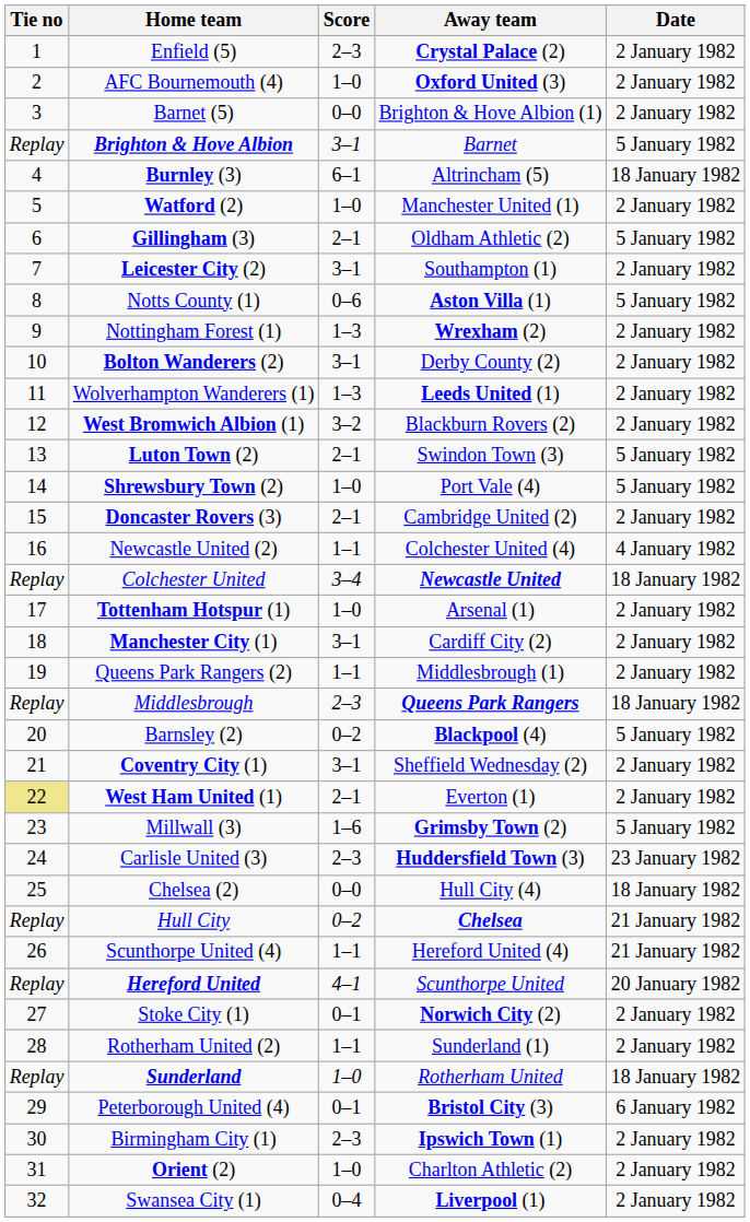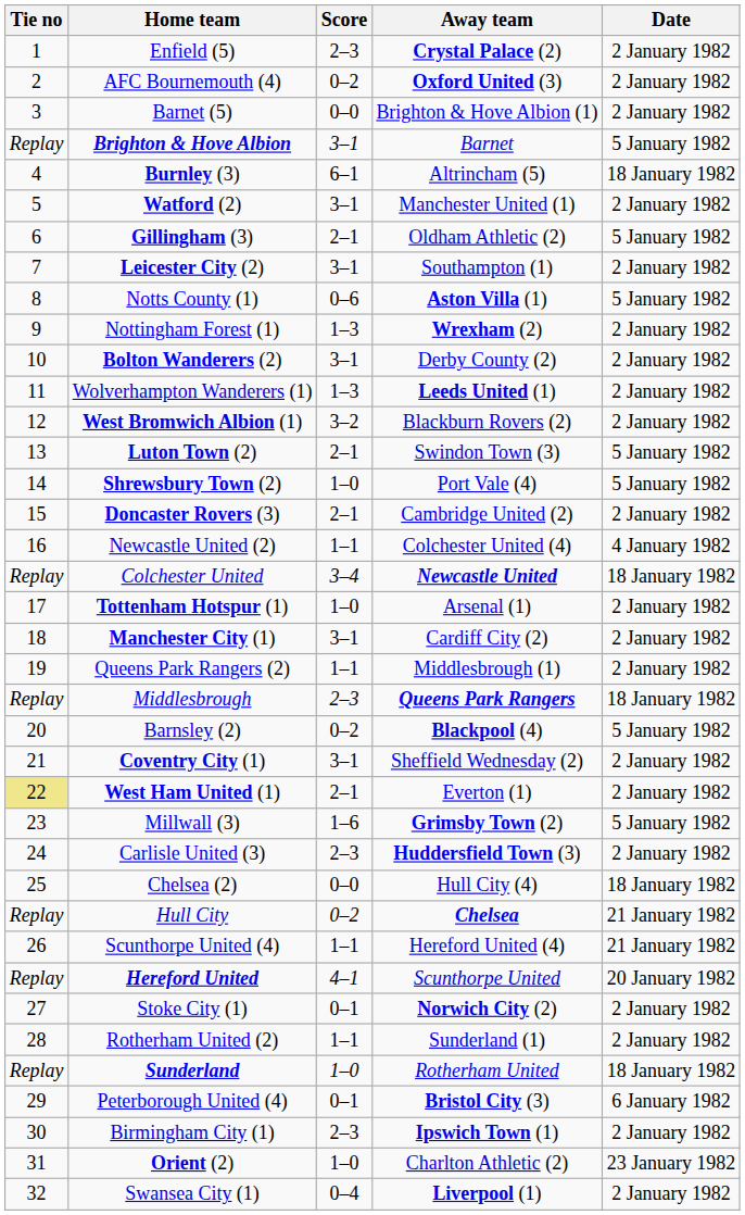 <table class="wikitable" style="text-align: center">
 <tr>
 <th>Tie no</th>
 <th>Home team</th>
 <th>Score</th>
 <th>Away team</th>
 <th>Date</th>
 </tr>
 <tr>
 <td>1</td>
 <td><a href='#'>Enfield</a> (5)</td>
 <td>2–3</td>
 <td><strong><a href='#'>Crystal Palace</a></strong> (2)</td>
 <td>2 January 1982</td>
 </tr>
 <tr>
 <td>2</td>
 <td><a href='#'>AFC Bournemouth</a> (4)</td>
-<td>1–0</td>
+<td>0–2</td>
 <td><strong><a href='#'>Oxford United</a></strong> (3)</td>
 <td>2 January 1982</td>
 </tr>
 <tr>
 <td>3</td>
 <td><a href='#'>Barnet</a> (5)</td>
 <td>0–0</td>
 <td><a href='#'>Brighton & Hove Albion</a> (1)</td>
 <td>2 January 1982</td>
 </tr>
 <tr>
 <td><em>Replay</em></td>
 <td><strong><em><a href='#'>Brighton & Hove Albion</a></em></strong></td>
 <td><em>3–1</em></td>
 <td><em><a href='#'>Barnet</a></em></td>
 <td>5 January 1982</td>
 </tr>
 <tr>
 <td>4</td>
 <td><strong><a href='#'>Burnley</a></strong> (3)</td>
 <td>6–1</td>
 <td><a href='#'>Altrincham</a> (5)</td>
 <td>18 January 1982</td>
 </tr>
 <tr>
 <td>5</td>
 <td><strong><a href='#'>Watford</a></strong> (2)</td>
-<td>1–0</td>
+<td>3–1</td>
 <td><a href='#'>Manchester United</a> (1)</td>
 <td>2 January 1982</td>
 </tr>
 <tr>
 <td>6</td>
 <td><strong><a href='#'>Gillingham</a></strong> (3)</td>
 <td>2–1</td>
 <td><a href='#'>Oldham Athletic</a> (2)</td>
 <td>5 January 1982</td>
 </tr>
 <tr>
 <td>7</td>
 <td><strong><a href='#'>Leicester City</a></strong> (2)</td>
 <td>3–1</td>
 <td><a href='#'>Southampton</a> (1)</td>
 <td>2 January 1982</td>
 </tr>
 <tr>
 <td>8</td>
 <td><a href='#'>Notts County</a> (1)</td>
 <td>0–6</td>
 <td><strong><a href='#'>Aston Villa</a></strong> (1)</td>
 <td>5 January 1982</td>
 </tr>
 <tr>
 <td>9</td>
 <td><a href='#'>Nottingham Forest</a> (1)</td>
 <td>1–3</td>
 <td><strong><a href='#'>Wrexham</a></strong> (2)</td>
 <td>2 January 1982</td>
 </tr>
 <tr>
 <td>10</td>
 <td><strong><a href='#'>Bolton Wanderers</a></strong> (2)</td>
 <td>3–1</td>
 <td><a href='#'>Derby County</a> (2)</td>
 <td>2 January 1982</td>
 </tr>
 <tr>
 <td>11</td>
 <td><a href='#'>Wolverhampton Wanderers</a> (1)</td>
 <td>1–3</td>
 <td><strong><a href='#'>Leeds United</a></strong> (1)</td>
 <td>2 January 1982</td>
 </tr>
 <tr>
 <td>12</td>
 <td><strong><a href='#'>West Bromwich Albion</a></strong> (1)</td>
 <td>3–2</td>
 <td><a href='#'>Blackburn Rovers</a> (2)</td>
 <td>2 January 1982</td>
 </tr>
 <tr>
 <td>13</td>
 <td><strong><a href='#'>Luton Town</a></strong> (2)</td>
 <td>2–1</td>
 <td><a href='#'>Swindon Town</a> (3)</td>
 <td>5 January 1982</td>
 </tr>
 <tr>
 <td>14</td>
 <td><strong><a href='#'>Shrewsbury Town</a></strong> (2)</td>
 <td>1–0</td>
 <td><a href='#'>Port Vale</a> (4)</td>
 <td>5 January 1982</td>
 </tr>
 <tr>
 <td>15</td>
 <td><strong><a href='#'>Doncaster Rovers</a></strong> (3)</td>
 <td>2–1</td>
 <td><a href='#'>Cambridge United</a> (2)</td>
 <td>2 January 1982</td>
 </tr>
 <tr>
 <td>16</td>
 <td><a href='#'>Newcastle United</a> (2)</td>
 <td>1–1</td>
 <td><a href='#'>Colchester United</a> (4)</td>
 <td>4 January 1982</td>
 </tr>
 <tr>
 <td><em>Replay</em></td>
 <td><em><a href='#'>Colchester United</a></em></td>
 <td><em>3–4</em></td>
 <td><strong><em><a href='#'>Newcastle United</a></em></strong></td>
 <td>18 January 1982</td>
 </tr>
 <tr>
 <td>17</td>
 <td><strong><a href='#'>Tottenham Hotspur</a></strong> (1)</td>
 <td>1–0</td>
 <td><a href='#'>Arsenal</a> (1)</td>
 <td>2 January 1982</td>
 </tr>
 <tr>
 <td>18</td>
 <td><strong><a href='#'>Manchester City</a></strong> (1)</td>
 <td>3–1</td>
 <td><a href='#'>Cardiff City</a> (2)</td>
 <td>2 January 1982</td>
 </tr>
 <tr>
 <td>19</td>
 <td><a href='#'>Queens Park Rangers</a> (2)</td>
 <td>1–1</td>
 <td><a href='#'>Middlesbrough</a> (1)</td>
 <td>2 January 1982</td>
 </tr>
 <tr>
 <td><em>Replay</em></td>
 <td><em><a href='#'>Middlesbrough</a></em></td>
 <td><em>2–3</em></td>
 <td><strong><em><a href='#'>Queens Park Rangers</a></em></strong></td>
 <td>18 January 1982</td>
 </tr>
 <tr>
 <td>20</td>
 <td><a href='#'>Barnsley</a> (2)</td>
 <td>0–2</td>
 <td><strong><a href='#'>Blackpool</a></strong> (4)</td>
 <td>5 January 1982</td>
 </tr>
 <tr>
 <td>21</td>
 <td><strong><a href='#'>Coventry City</a></strong> (1)</td>
 <td>3–1</td>
 <td><a href='#'>Sheffield Wednesday</a> (2)</td>
 <td>2 January 1982</td>
 </tr>
 <tr>
 <td style="background: khaki;">22</td>
 <td><strong><a href='#'>West Ham United</a></strong> (1)</td>
 <td>2–1</td>
 <td><a href='#'>Everton</a> (1)</td>
 <td>2 January 1982</td>
 </tr>
 <tr>
 <td>23</td>
 <td><a href='#'>Millwall</a> (3)</td>
 <td>1–6</td>
 <td><strong><a href='#'>Grimsby Town</a></strong> (2)</td>
 <td>5 January 1982</td>
 </tr>
 <tr>
 <td>24</td>
 <td><a href='#'>Carlisle United</a> (3)</td>
 <td>2–3</td>
 <td><strong><a href='#'>Huddersfield Town</a></strong> (3)</td>
-<td>23 January 1982</td>
+<td>2 January 1982</td>
 </tr>
 <tr>
 <td>25</td>
 <td><a href='#'>Chelsea</a> (2)</td>
 <td>0–0</td>
 <td><a href='#'>Hull City</a> (4)</td>
 <td>18 January 1982</td>
 </tr>
 <tr>
 <td><em>Replay</em></td>
 <td><em><a href='#'>Hull City</a></em></td>
 <td><em>0–2</em></td>
 <td><strong><em><a href='#'>Chelsea</a></em></strong></td>
 <td>21 January 1982</td>
 </tr>
 <tr>
 <td>26</td>
 <td><a href='#'>Scunthorpe United</a> (4)</td>
 <td>1–1</td>
 <td><a href='#'>Hereford United</a> (4)</td>
 <td>21 January 1982</td>
 </tr>
 <tr>
 <td><em>Replay</em></td>
 <td><strong><em><a href='#'>Hereford United</a></em></strong></td>
 <td><em>4–1</em></td>
 <td><em><a href='#'>Scunthorpe United</a></em></td>
 <td>20 January 1982</td>
 </tr>
 <tr>
 <td>27</td>
 <td><a href='#'>Stoke City</a> (1)</td>
 <td>0–1</td>
 <td><strong><a href='#'>Norwich City</a></strong> (2)</td>
 <td>2 January 1982</td>
 </tr>
 <tr>
 <td>28</td>
 <td><a href='#'>Rotherham United</a> (2)</td>
 <td>1–1</td>
 <td><a href='#'>Sunderland</a> (1)</td>
 <td>2 January 1982</td>
 </tr>
 <tr>
 <td><em>Replay</em></td>
 <td><strong><em><a href='#'>Sunderland</a></em></strong></td>
 <td><em>1–0</em></td>
 <td><em><a href='#'>Rotherham United</a></em></td>
 <td>18 January 1982</td>
 </tr>
 <tr>
 <td>29</td>
 <td><a href='#'>Peterborough United</a> (4)</td>
 <td>0–1</td>
 <td><strong><a href='#'>Bristol City</a></strong> (3)</td>
 <td>6 January 1982</td>
 </tr>
 <tr>
 <td>30</td>
 <td><a href='#'>Birmingham City</a> (1)</td>
 <td>2–3</td>
 <td><strong><a href='#'>Ipswich Town</a></strong> (1)</td>
 <td>2 January 1982</td>
 </tr>
 <tr>
 <td>31</td>
 <td><strong><a href='#'>Orient</a></strong> (2)</td>
 <td>1–0</td>
 <td><a href='#'>Charlton Athletic</a> (2)</td>
-<td>2 January 1982</td>
+<td>23 January 1982</td>
 </tr>
 <tr>
 <td>32</td>
 <td><a href='#'>Swansea City</a> (1)</td>
 <td>0–4</td>
 <td><strong><a href='#'>Liverpool</a></strong> (1)</td>
 <td>2 January 1982</td>
 </tr>
 </table>
